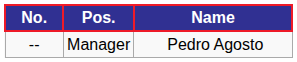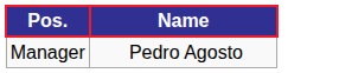 <table class="wikitable" style="text-align: center;">
 <tr>
-<th style="background:#303092; color:#FFFFFF; border:2px solid #EE1A28; width: 50px;">No.</th>
 <th style="background:#303092; color:#FFFFFF; border:2px solid #EE1A28; width: 50px;">Pos.</th>
 <th style="background:#303092; color:#FFFFFF; border:2px solid #EE1A28; width: 150px;">Name</th>
 </tr>
 <tr>
-<td>--</td>
 <td>Manager</td>
 <td> Pedro Agosto</td>
 </tr>
 </table>
